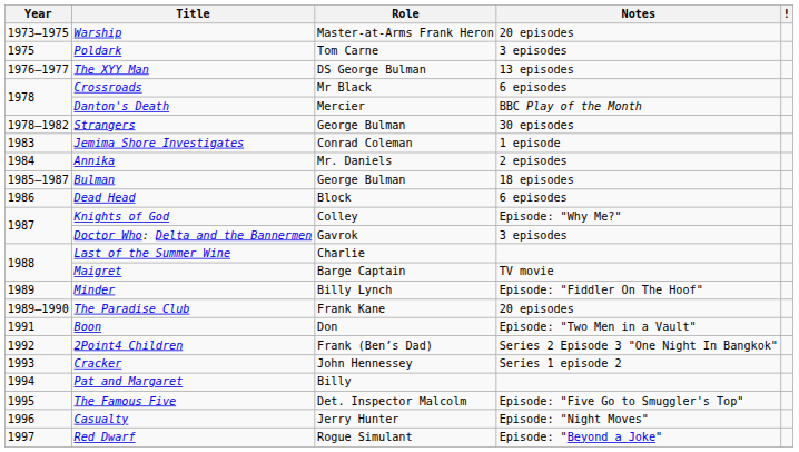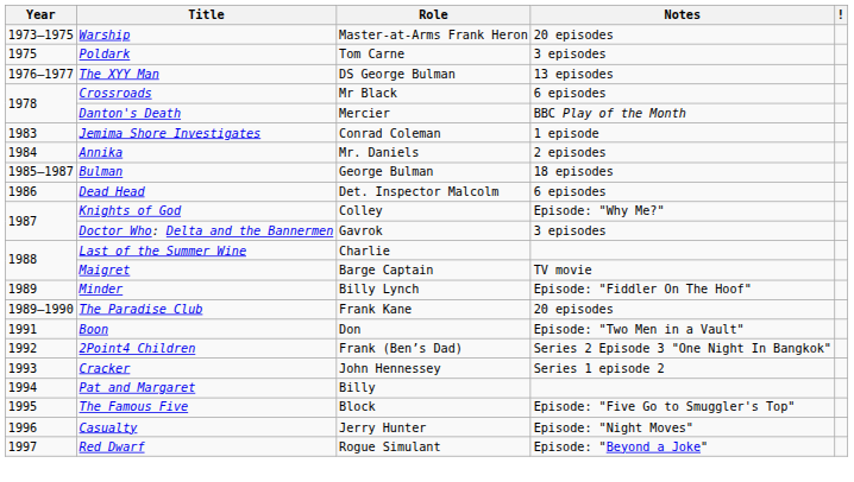 <table class="wikitable sortable">
 <tr>
 <th>Year</th>
 <th>Title</th>
 <th>Role</th>
 <th>Notes</th>
 <th>! </th>
 </tr>
 <tr>
 <td>1973–1975</td>
 <td><em><a href='#'>Warship</a></em></td>
 <td>Master-at-Arms Frank Heron</td>
 <td>20 episodes</td>
 <td></td>
 </tr>
 <tr>
 <td>1975</td>
 <td><em><a href='#'>Poldark</a></em></td>
 <td>Tom Carne</td>
 <td>3 episodes</td>
 <td></td>
 </tr>
 <tr>
 <td>1976–1977</td>
 <td><em><a href='#'>The XYY Man</a></em></td>
 <td>DS George Bulman</td>
 <td>13 episodes</td>
 <td></td>
 </tr>
 <tr>
 <td rowspan="2">1978</td>
 <td><em><a href='#'>Crossroads</a></em></td>
 <td>Mr Black</td>
 <td>6 episodes</td>
 <td></td>
 </tr>
 <tr>
 <td><em><a href='#'>Danton's Death</a></em></td>
 <td>Mercier</td>
 <td>BBC <em>Play of the Month</em></td>
 <td></td>
 </tr>
 <tr>
-<td>1978–1982</td>
-<td><em><a href='#'>Strangers</a></em></td>
-<td>George Bulman</td>
-<td>30 episodes</td>
-<td></td>
-</tr>
-<tr>
 <td>1983</td>
 <td><em><a href='#'>Jemima Shore Investigates</a></em></td>
 <td>Conrad Coleman</td>
 <td>1 episode</td>
 <td></td>
 </tr>
 <tr>
 <td>1984</td>
 <td><em><a href='#'>Annika</a></em></td>
 <td>Mr. Daniels</td>
 <td>2 episodes</td>
 <td></td>
 </tr>
 <tr>
 <td>1985–1987</td>
 <td><em><a href='#'>Bulman</a></em></td>
 <td>George Bulman</td>
 <td>18 episodes</td>
 <td></td>
 </tr>
 <tr>
 <td>1986</td>
 <td><em><a href='#'>Dead Head</a></em></td>
-<td>Block</td>
+<td>Det. Inspector Malcolm</td>
 <td>6 episodes</td>
 <td></td>
 </tr>
 <tr>
 <td rowspan="2">1987</td>
 <td><em><a href='#'>Knights of God</a></em></td>
 <td>Colley</td>
 <td>Episode: "Why Me?"</td>
 <td></td>
 </tr>
 <tr>
 <td><em><a href='#'>Doctor Who</a>: <a href='#'>Delta and the Bannermen</a></em></td>
 <td>Gavrok</td>
 <td>3 episodes</td>
 <td></td>
 </tr>
 <tr>
 <td rowspan="2">1988</td>
 <td><em><a href='#'>Last of the Summer Wine</a></em></td>
 <td>Charlie</td>
 <td></td>
 <td></td>
 </tr>
 <tr>
 <td><em><a href='#'>Maigret</a></em></td>
 <td>Barge Captain</td>
 <td>TV movie</td>
 <td></td>
 </tr>
 <tr>
 <td>1989</td>
 <td><em><a href='#'>Minder</a></em></td>
 <td>Billy Lynch</td>
 <td>Episode: "Fiddler On The Hoof"</td>
 <td></td>
 </tr>
 <tr>
 <td>1989–1990</td>
 <td><em><a href='#'>The Paradise Club</a></em></td>
 <td>Frank Kane</td>
 <td>20 episodes</td>
 <td></td>
 </tr>
 <tr>
 <td>1991</td>
 <td><em><a href='#'>Boon</a></em></td>
 <td>Don</td>
 <td>Episode: "Two Men in a Vault"</td>
 <td></td>
 </tr>
 <tr>
 <td>1992</td>
 <td><em><a href='#'>2Point4 Children</a></em></td>
 <td>Frank (Ben’s Dad)</td>
 <td>Series 2 Episode 3 "One Night In Bangkok"</td>
 <td></td>
 </tr>
 <tr>
 <td>1993</td>
 <td><em><a href='#'>Cracker</a></em></td>
 <td>John Hennessey</td>
 <td>Series 1 episode 2</td>
 <td></td>
 </tr>
 <tr>
 <td>1994</td>
 <td><em><a href='#'>Pat and Margaret</a></em></td>
 <td>Billy</td>
 <td></td>
 </tr>
 <tr>
 <td>1995</td>
 <td><em><a href='#'>The Famous Five</a></em></td>
-<td>Det. Inspector Malcolm</td>
+<td>Block</td>
 <td>Episode: "Five Go to Smuggler's Top"</td>
 <td></td>
 </tr>
 <tr>
 <td>1996</td>
 <td><em><a href='#'>Casualty</a></em></td>
 <td>Jerry Hunter</td>
 <td>Episode: "Night Moves"</td>
 <td></td>
 </tr>
 <tr>
 <td>1997</td>
 <td><em><a href='#'>Red Dwarf</a></em></td>
 <td>Rogue Simulant</td>
 <td>Episode: "<a href='#'>Beyond a Joke</a>"</td>
 <td></td>
 </tr>
 </table>
